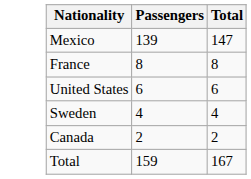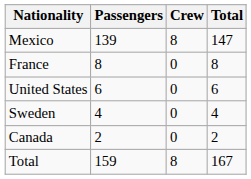 <table class="wikitable" style="float:right; font-size:85%">
 <tr>
 <th>Nationality</th>
 <th>Passengers</th>
+<th>Crew</th>
 <th>Total</th>
 </tr>
 <tr>
 <td>Mexico</td>
 <td>139</td>
+<td>8</td>
 <td>147</td>
 </tr>
 <tr>
 <td>France</td>
 <td>8</td>
+<td>0</td>
 <td>8</td>
 </tr>
 <tr>
 <td>United States</td>
 <td>6</td>
+<td>0</td>
 <td>6</td>
 </tr>
 <tr>
 <td>Sweden</td>
 <td>4</td>
+<td>0</td>
 <td>4</td>
 </tr>
 <tr>
 <td>Canada</td>
 <td>2</td>
+<td>0</td>
 <td>2</td>
 </tr>
 <tr>
 <td>Total</td>
 <td>159</td>
+<td>8</td>
 <td>167</td>
 </tr>
 </table>
